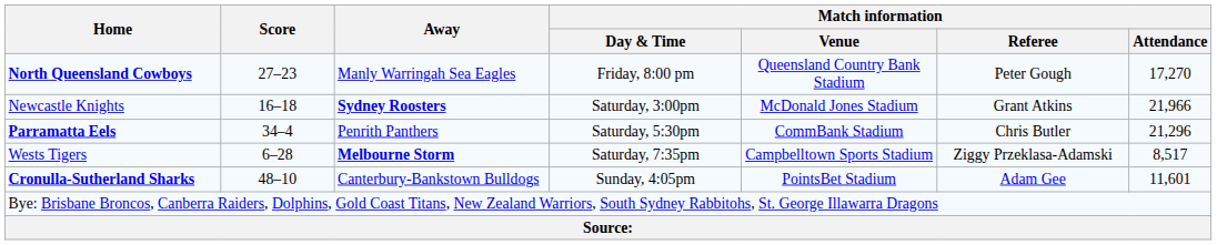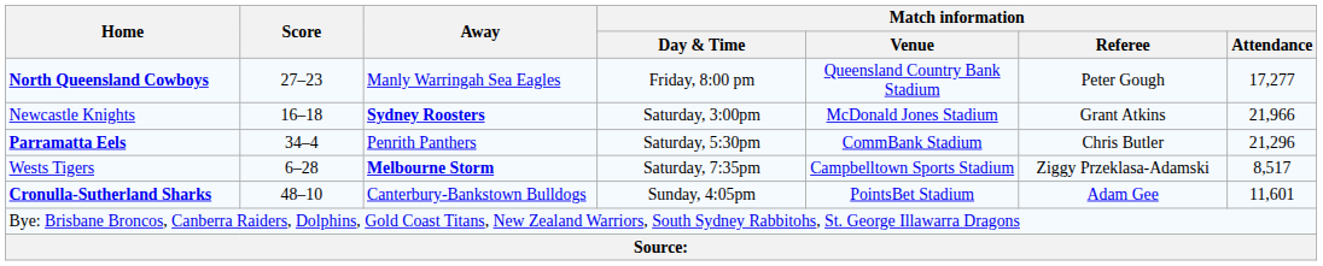 <table class="wikitable" style="border-collapse:collapse; text-align:center; width:100%;">
 <tr style="text-align:center; background:#f5faff;"  style="background:#c1d8ff;">
 <th rowspan="2" style="width:19%;">Home</th>
 <th rowspan="2" style="width:10%;">Score</th>
 <th rowspan="2" style="width:19%;">Away</th>
 <th colspan="4">Match information</th>
 </tr>
 <tr style="text-align:center; background:#f5faff;"  style="background:#efefef;">
 <th width="17%">Day & Time</th>
 <th width="17%">Venue</th>
 <th width="17%">Referee</th>
 <th width="5%">Attendance</th>
 </tr>
 <tr style="text-align:center; background:#f5faff;">
 <td align="left"><strong> <a href='#'>North Queensland Cowboys</a></strong></td>
 <td>27–23</td>
 <td align="left"> <a href='#'>Manly Warringah Sea Eagles</a></td>
 <td>Friday, 8:00 pm</td>
 <td><a href='#'>Queensland Country Bank Stadium</a></td>
 <td>Peter Gough</td>
-<td>17,270</td>
+<td>17,277</td>
 </tr>
 <tr style="text-align:center; background:#f5faff;">
 <td align="left"> <a href='#'>Newcastle Knights</a></td>
 <td>16–18</td>
 <td align="left"><strong> <a href='#'>Sydney Roosters</a></strong></td>
 <td>Saturday, 3:00pm</td>
 <td><a href='#'>McDonald Jones Stadium</a></td>
 <td>Grant Atkins</td>
 <td>21,966</td>
 </tr>
 <tr style="text-align:center; background:#f5faff;">
 <td align="left"><strong> <a href='#'>Parramatta Eels</a></strong></td>
 <td>34–4</td>
 <td align="left"> <a href='#'>Penrith Panthers</a></td>
 <td>Saturday, 5:30pm</td>
 <td><a href='#'>CommBank Stadium</a></td>
 <td>Chris Butler</td>
 <td>21,296</td>
 </tr>
 <tr style="text-align:center; background:#f5faff;">
 <td align="left"> <a href='#'>Wests Tigers</a></td>
 <td>6–28</td>
 <td align="left"><strong> <a href='#'>Melbourne Storm</a></strong></td>
 <td>Saturday, 7:35pm</td>
 <td><a href='#'>Campbelltown Sports Stadium</a></td>
 <td>Ziggy Przeklasa-Adamski</td>
 <td>8,517</td>
 </tr>
 <tr style="text-align:center; background:#f5faff;">
 <td align="left"><strong> <a href='#'>Cronulla-Sutherland Sharks</a></strong></td>
 <td>48–10</td>
 <td align="left"> <a href='#'>Canterbury-Bankstown Bulldogs</a></td>
 <td>Sunday, 4:05pm</td>
 <td><a href='#'>PointsBet Stadium</a></td>
 <td><a href='#'>Adam Gee</a></td>
 <td>11,601</td>
 </tr>
 <tr style="text-align:center; background:#f5faff;">
 <td colspan="7" align="left">Bye:  <a href='#'>Brisbane Broncos</a>,  <a href='#'>Canberra Raiders</a>,  <a href='#'>Dolphins</a>,  <a href='#'>Gold Coast Titans</a>,  <a href='#'>New Zealand Warriors</a>,  <a href='#'>South Sydney Rabbitohs</a>,  <a href='#'>St. George Illawarra Dragons</a></td>
 </tr>
 <tr style="text-align:center; background:#f5faff;">
 <th colspan="7" align="left">Source:</th>
 </tr>
 </table>
